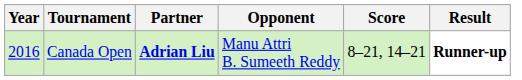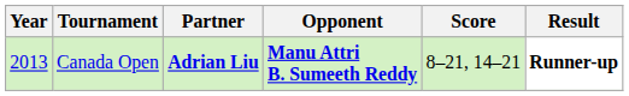 <table class="sortable wikitable" style="font-size: 90%;">
 <tr>
 <th>Year</th>
 <th>Tournament</th>
 <th>Partner</th>
 <th>Opponent</th>
 <th>Score</th>
 <th>Result</th>
 </tr>
 <tr style="background:#D4F1C5">
-<td align="center"><a href='#'>2016</a></td>
+<td align="center"><a href='#'>2013</a></td>
 <td align="left"><a href='#'>Canada Open</a></td>
 <td align="left"><strong> <a href='#'>Adrian Liu</a></strong></td>
-<td align="left"> <a href='#'>Manu Attri</a> <br>  <a href='#'>B. Sumeeth Reddy</a></td>
+<td align="left"><strong> <a href='#'>Manu Attri</a> <br>  <a href='#'>B. Sumeeth Reddy</a></strong></td>
 <td align="left">8–21, 14–21</td>
 <td style="text-align:left; background:white"> <strong>Runner-up</strong></td>
 </tr>
 </table>
